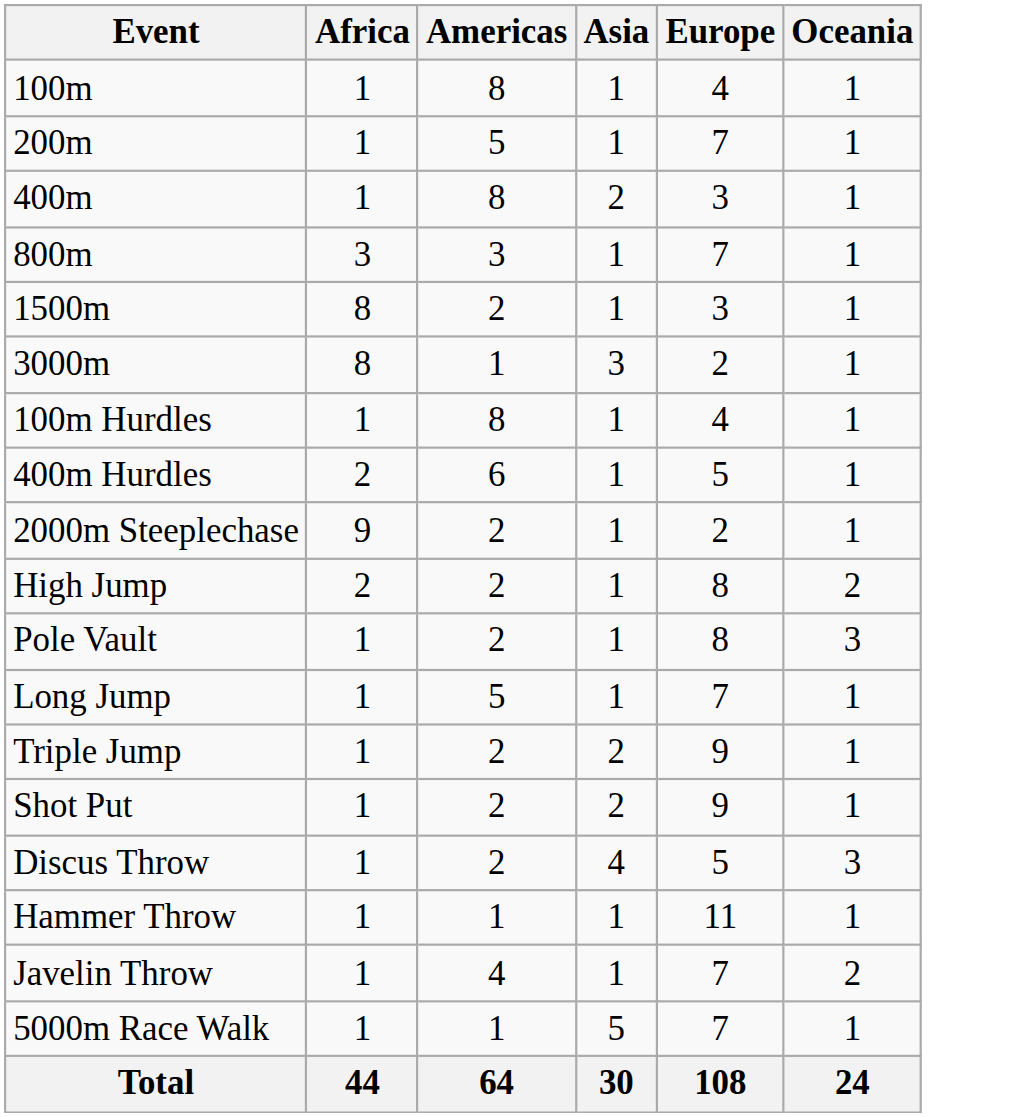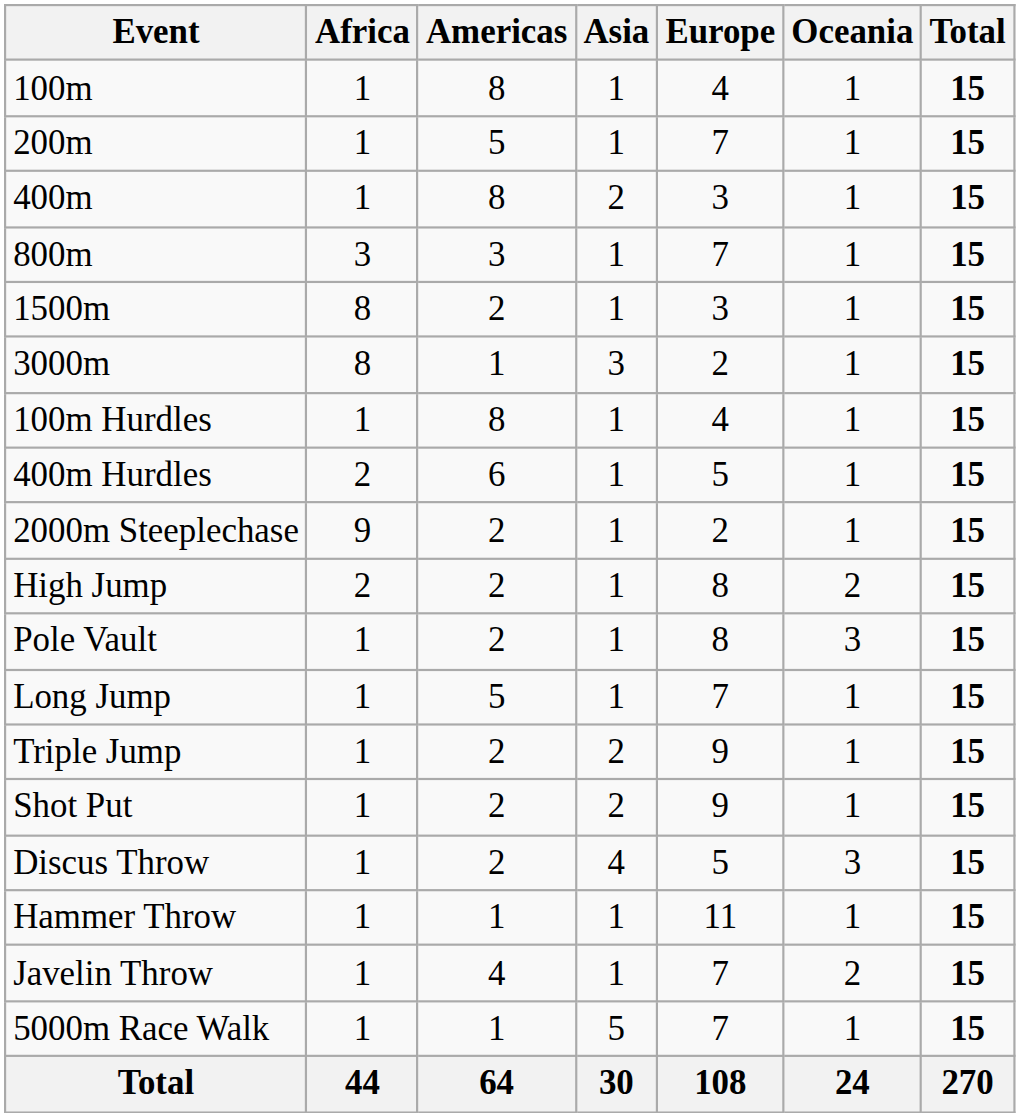 <table class="wikitable">
 <tr>
 <th>Event</th>
 <th>Africa</th>
 <th>Americas</th>
 <th>Asia</th>
 <th>Europe</th>
 <th>Oceania</th>
+<th>Total</th>
 </tr>
 <tr align=center>
 <td align=left>100m</td>
 <td>1</td>
 <td>8</td>
 <td>1</td>
 <td>4</td>
 <td>1</td>
+<td><strong>15</strong></td>
 </tr>
 <tr align=center>
 <td align=left>200m</td>
 <td>1</td>
 <td>5</td>
 <td>1</td>
 <td>7</td>
 <td>1</td>
+<td><strong>15</strong></td>
 </tr>
 <tr align=center>
 <td align=left>400m</td>
 <td>1</td>
 <td>8</td>
 <td>2</td>
 <td>3</td>
 <td>1</td>
+<td><strong>15</strong></td>
 </tr>
 <tr align=center>
 <td align=left>800m</td>
 <td>3</td>
 <td>3</td>
 <td>1</td>
 <td>7</td>
 <td>1</td>
+<td><strong>15</strong></td>
 </tr>
 <tr align=center>
 <td align=left>1500m</td>
 <td>8</td>
 <td>2</td>
 <td>1</td>
 <td>3</td>
 <td>1</td>
+<td><strong>15</strong></td>
 </tr>
 <tr align=center>
 <td align=left>3000m</td>
 <td>8</td>
 <td>1</td>
 <td>3</td>
 <td>2</td>
 <td>1</td>
+<td><strong>15</strong></td>
 </tr>
 <tr align=center>
 <td align=left>100m Hurdles</td>
 <td>1</td>
 <td>8</td>
 <td>1</td>
 <td>4</td>
 <td>1</td>
+<td><strong>15</strong></td>
 </tr>
 <tr align=center>
 <td align=left>400m Hurdles</td>
 <td>2</td>
 <td>6</td>
 <td>1</td>
 <td>5</td>
 <td>1</td>
+<td><strong>15</strong></td>
 </tr>
 <tr align=center>
 <td align=left>2000m Steeplechase</td>
 <td>9</td>
 <td>2</td>
 <td>1</td>
 <td>2</td>
 <td>1</td>
+<td><strong>15</strong></td>
 </tr>
 <tr align=center>
 <td align=left>High Jump</td>
 <td>2</td>
 <td>2</td>
 <td>1</td>
 <td>8</td>
 <td>2</td>
+<td><strong>15</strong></td>
 </tr>
 <tr align=center>
 <td align=left>Pole Vault</td>
 <td>1</td>
 <td>2</td>
 <td>1</td>
 <td>8</td>
 <td>3</td>
+<td><strong>15</strong></td>
 </tr>
 <tr align=center>
 <td align=left>Long Jump</td>
 <td>1</td>
 <td>5</td>
 <td>1</td>
 <td>7</td>
 <td>1</td>
+<td><strong>15</strong></td>
 </tr>
 <tr align=center>
 <td align=left>Triple Jump</td>
 <td>1</td>
 <td>2</td>
 <td>2</td>
 <td>9</td>
 <td>1</td>
+<td><strong>15</strong></td>
 </tr>
 <tr align=center>
 <td align=left>Shot Put</td>
 <td>1</td>
 <td>2</td>
 <td>2</td>
 <td>9</td>
 <td>1</td>
+<td><strong>15</strong></td>
 </tr>
 <tr align=center>
 <td align=left>Discus Throw</td>
 <td>1</td>
 <td>2</td>
 <td>4</td>
 <td>5</td>
 <td>3</td>
+<td><strong>15</strong></td>
 </tr>
 <tr align=center>
 <td align=left>Hammer Throw</td>
 <td>1</td>
 <td>1</td>
 <td>1</td>
 <td>11</td>
 <td>1</td>
+<td><strong>15</strong></td>
 </tr>
 <tr align=center>
 <td align=left>Javelin Throw</td>
 <td>1</td>
 <td>4</td>
 <td>1</td>
 <td>7</td>
 <td>2</td>
+<td><strong>15</strong></td>
 </tr>
 <tr align=center>
 <td align=left>5000m Race Walk</td>
 <td>1</td>
 <td>1</td>
 <td>5</td>
 <td>7</td>
 <td>1</td>
+<td><strong>15</strong></td>
 </tr>
 <tr>
 <th>Total</th>
 <th>44</th>
 <th>64</th>
 <th>30</th>
 <th>108</th>
 <th>24</th>
+<th>270</th>
 </tr>
 </table>
